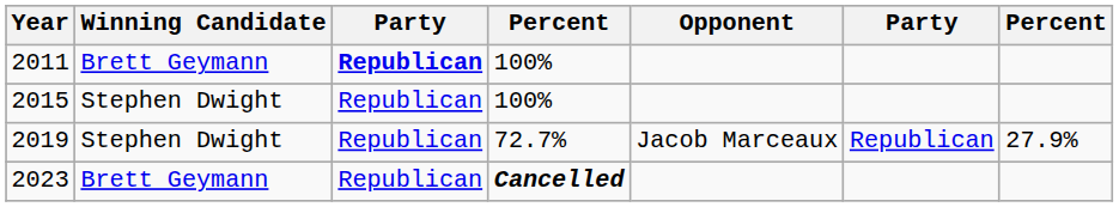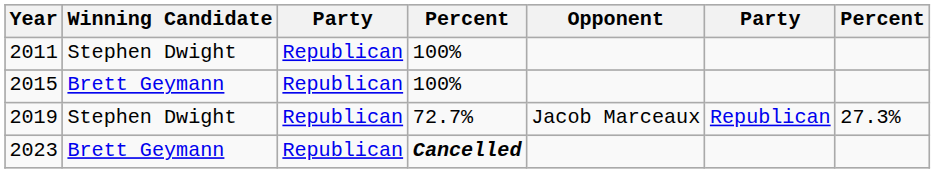 <table class="wikitable" style="margin:0.5em auto; font-size:95%;">
 <tr>
 <th>Year</th>
 <th>Winning Candidate</th>
 <th>Party</th>
 <th>Percent</th>
 <th>Opponent</th>
 <th>Party</th>
 <th>Percent</th>
 </tr>
 <tr>
 <td>2011</td>
-<td><a href='#'>Brett Geymann</a></td>
-<td><strong><a href='#'>Republican</a></strong></td>
+<td>Stephen Dwight</td>
+<td><a href='#'>Republican</a></td>
 <td>100%</td>
 <td></td>
 <td></td>
 <td></td>
 </tr>
 <tr>
 <td>2015</td>
-<td>Stephen Dwight</td>
+<td><a href='#'>Brett Geymann</a></td>
 <td><a href='#'>Republican</a></td>
 <td>100%</td>
 <td></td>
 <td></td>
 <td></td>
 </tr>
 <tr>
 <td>2019</td>
 <td>Stephen Dwight</td>
 <td><a href='#'>Republican</a></td>
 <td>72.7%</td>
 <td>Jacob Marceaux</td>
 <td><a href='#'>Republican</a></td>
-<td>27.9%</td>
+<td>27.3%</td>
 </tr>
 <tr>
 <td>2023</td>
 <td><a href='#'>Brett Geymann</a></td>
 <td><a href='#'>Republican</a></td>
 <td><strong><em>Cancelled</em></strong></td>
 <td></td>
 <td></td>
 <td></td>
 </tr>
 </table>
